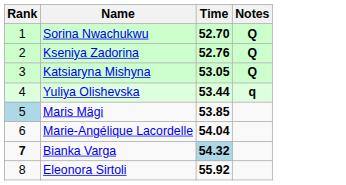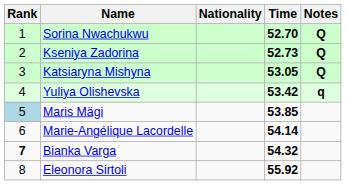 <table class="wikitable sortable" style="text-align:center">
 <tr>
 <th>Rank</th>
 <th>Name</th>
+<th>Nationality</th>
 <th>Time</th>
 <th>Notes</th>
 </tr>
 <tr bgcolor=ccffcc>
 <td>1</td>
 <td align=left><a href='#'>Sorina Nwachukwu</a></td>
+<td align=left></td>
 <td><strong>52.70</strong></td>
 <td><strong>Q</strong></td>
 </tr>
 <tr bgcolor=ccffcc>
 <td>2</td>
 <td align=left><a href='#'>Kseniya Zadorina</a></td>
-<td><strong>52.76</strong></td>
+<td align=left></td>
+<td><strong>52.73</strong></td>
 <td><strong>Q</strong></td>
 </tr>
 <tr bgcolor=ccffcc>
 <td>3</td>
 <td align=left><a href='#'>Katsiaryna Mishyna</a></td>
+<td align=left></td>
 <td><strong>53.05</strong></td>
 <td><strong>Q</strong></td>
 </tr>
 <tr bgcolor=ddffdd>
 <td>4</td>
 <td align=left><a href='#'>Yuliya Olishevska</a></td>
-<td><strong>53.44</strong></td>
+<td align=left></td>
+<td><strong>53.42</strong></td>
 <td><strong>q</strong></td>
 </tr>
 <tr>
 <td style="background: lightblue;">5</td>
 <td align=left><a href='#'>Maris Mägi</a></td>
+<td align=left></td>
 <td><strong>53.85</strong></td>
 <td></td>
 </tr>
 <tr>
 <td>6</td>
 <td align=left><a href='#'>Marie-Angélique Lacordelle</a></td>
-<td><strong>54.04</strong></td>
+<td align=left></td>
+<td><strong>54.14</strong></td>
 <td></td>
 </tr>
 <tr>
 <td><strong>7</strong></td>
 <td align=left><a href='#'>Bianka Varga</a></td>
-<td style="background: lightblue;"><strong>54.32</strong></td>
+<td align=left></td>
+<td><strong>54.32</strong></td>
 <td></td>
 </tr>
 <tr>
 <td>8</td>
 <td align=left><a href='#'>Eleonora Sirtoli</a></td>
+<td align=left></td>
 <td><strong>55.92</strong></td>
 <td></td>
 </tr>
 </table>
